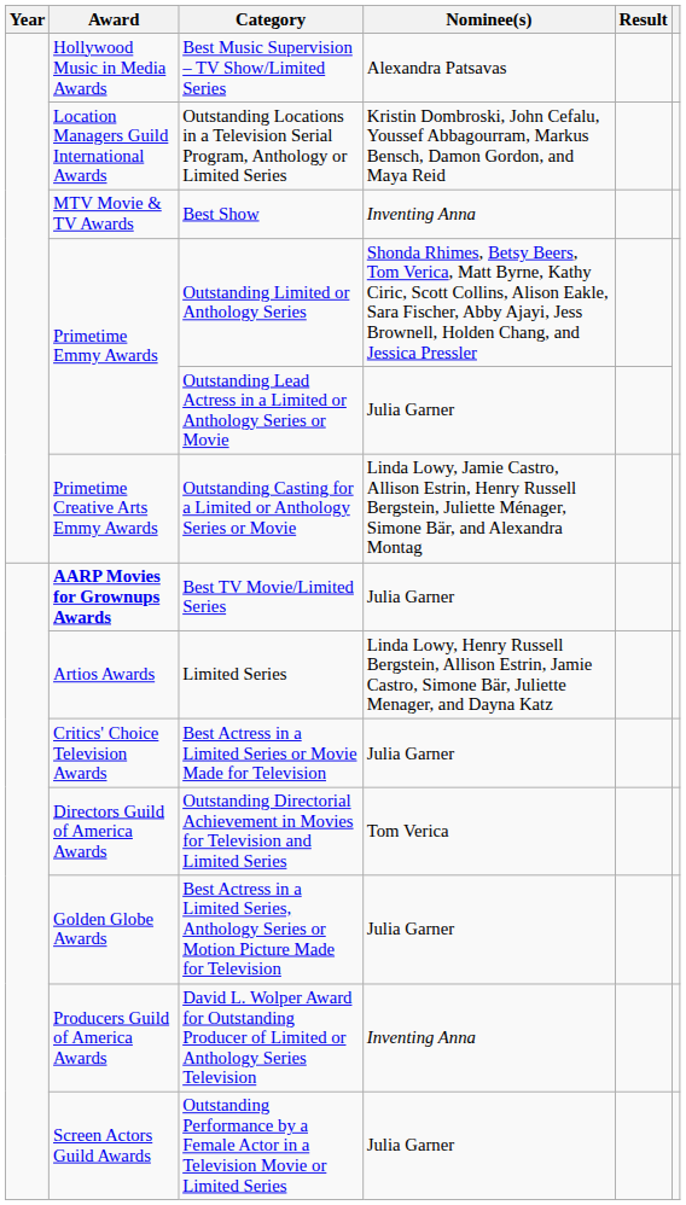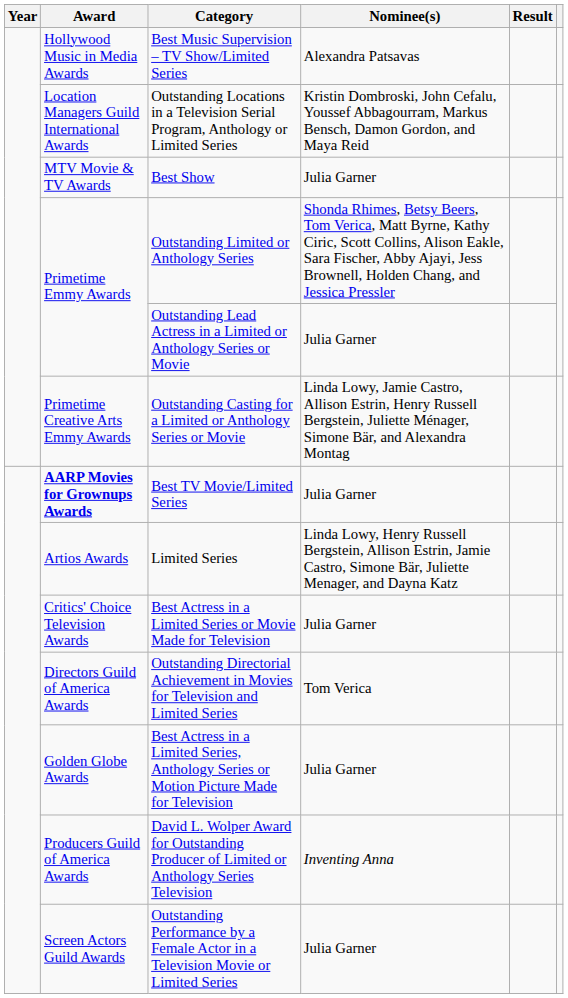 <table class="wikitable sortable">
 <tr>
 <th>Year</th>
 <th>Award</th>
 <th>Category</th>
 <th>Nominee(s)</th>
 <th>Result</th>
 <th></th>
 </tr>
 <tr>
 <td rowspan="6"></td>
 <td><a href='#'>Hollywood Music in Media Awards</a></td>
 <td><a href='#'>Best Music Supervision – TV Show/Limited Series</a></td>
 <td>Alexandra Patsavas</td>
 <td></td>
 <td align="center"></td>
 </tr>
 <tr>
 <td><a href='#'>Location Managers Guild International Awards</a></td>
 <td>Outstanding Locations in a Television Serial Program, Anthology or Limited Series</td>
 <td>Kristin Dombroski, John Cefalu, Youssef Abbagourram, Markus Bensch, Damon Gordon, and Maya Reid</td>
 <td></td>
 <td align="center"></td>
 </tr>
 <tr>
 <td><a href='#'>MTV Movie & TV Awards</a></td>
 <td><a href='#'>Best Show</a></td>
-<td><em>Inventing Anna</em></td>
+<td>Julia Garner</td>
 <td></td>
 <td align="center"></td>
 </tr>
 <tr>
 <td rowspan="2"><a href='#'>Primetime Emmy Awards</a></td>
 <td><a href='#'>Outstanding Limited or Anthology Series</a></td>
 <td><a href='#'>Shonda Rhimes</a>, <a href='#'>Betsy Beers</a>, <a href='#'>Tom Verica</a>, Matt Byrne, Kathy Ciric, Scott Collins, Alison Eakle, Sara Fischer, Abby Ajayi, Jess Brownell, Holden Chang, and <a href='#'>Jessica Pressler</a></td>
 <td></td>
 <td align="center" rowspan="2"></td>
 </tr>
 <tr>
 <td><a href='#'>Outstanding Lead Actress in a Limited or Anthology Series or Movie</a></td>
 <td>Julia Garner</td>
 <td></td>
 </tr>
 <tr>
 <td><a href='#'>Primetime Creative Arts Emmy Awards</a></td>
 <td><a href='#'>Outstanding Casting for a Limited or Anthology Series or Movie</a></td>
 <td>Linda Lowy, Jamie Castro, Allison Estrin, Henry Russell Bergstein, Juliette Ménager, Simone Bär, and Alexandra Montag</td>
 <td></td>
 <td align="center"></td>
 </tr>
 <tr>
 <td rowspan="7"></td>
 <td><strong><a href='#'>AARP Movies for Grownups Awards</a></strong></td>
 <td><a href='#'>Best TV Movie/Limited Series</a></td>
 <td>Julia Garner</td>
 <td></td>
 <td align="center"></td>
 </tr>
 <tr>
 <td><a href='#'>Artios Awards</a></td>
 <td>Limited Series</td>
 <td>Linda Lowy, Henry Russell Bergstein, Allison Estrin, Jamie Castro, Simone Bär, Juliette Menager, and Dayna Katz</td>
 <td></td>
 <td align="center"></td>
 </tr>
 <tr>
 <td><a href='#'>Critics' Choice Television Awards</a></td>
 <td><a href='#'>Best Actress in a Limited Series or Movie Made for Television</a></td>
 <td>Julia Garner</td>
 <td></td>
 <td align="center"></td>
 </tr>
 <tr>
 <td><a href='#'>Directors Guild of America Awards</a></td>
 <td><a href='#'>Outstanding Directorial Achievement in Movies for Television and Limited Series</a></td>
 <td>Tom Verica </td>
 <td></td>
 <td align="center"></td>
 </tr>
 <tr>
 <td><a href='#'>Golden Globe Awards</a></td>
 <td><a href='#'>Best Actress in a Limited Series, Anthology Series or Motion Picture Made for Television</a></td>
 <td>Julia Garner</td>
 <td></td>
 <td align="center"></td>
 </tr>
 <tr>
 <td><a href='#'>Producers Guild of America Awards</a></td>
 <td><a href='#'>David L. Wolper Award for Outstanding Producer of Limited or Anthology Series Television</a></td>
 <td><em>Inventing Anna</em></td>
 <td></td>
 <td align="center"></td>
 </tr>
 <tr>
 <td><a href='#'>Screen Actors Guild Awards</a></td>
 <td><a href='#'>Outstanding Performance by a Female Actor in a Television Movie or Limited Series</a></td>
 <td>Julia Garner</td>
 <td></td>
 <td align="center"></td>
 </tr>
 </table>
